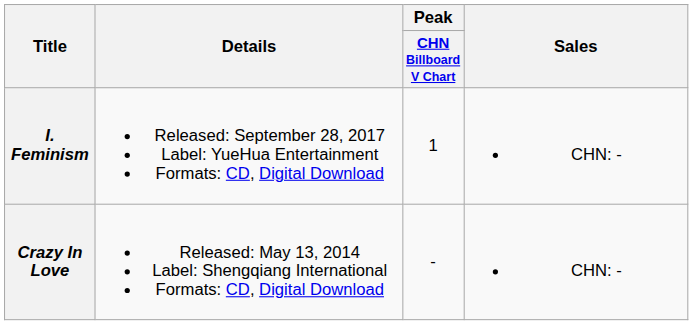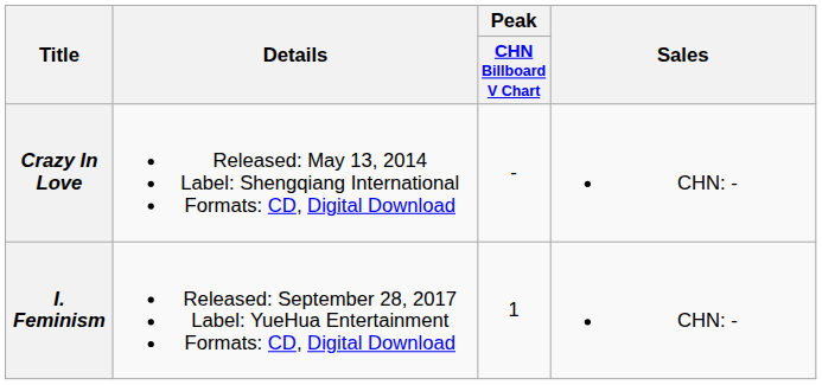 <table class="wikitable plainrowheaders" style="text-align:center;">
 <tr>
 <th scope="col" rowspan="2" style="width:5em;">Title</th>
 <th scope="col" rowspan="2" style="width:18em;">Details</th>
 <th scope="col">Peak</th>
 <th scope="col" rowspan="2" style="width:13em;">Sales</th>
 </tr>
 <tr>
 <th scope="col" style="width:2.5em;font-size:90%;"><a href='#'>CHN<br><small>Billboard <br> V Chart</small></a><br></th>
 </tr>
 <tr>
+<th scope="row"><em>Crazy In Love</em></th>
+<td><br><ul><li>Released: May 13, 2014</li><li>Label: Shengqiang International</li><li>Formats: <a href='#'>CD</a>, <a href='#'>Digital Download</a></li></ul></td>
+<td>-</td>
+<td><br><ul><li>CHN: -</li></ul></td>
+</tr>
+<tr>
 <th scope="row"><em>I. Feminism</em></th>
 <td><br><ul><li>Released: September 28, 2017</li><li>Label: YueHua Entertainment</li><li>Formats: <a href='#'>CD</a>, <a href='#'>Digital Download</a></li></ul></td>
 <td>1</td>
 <td><br><ul><li>CHN: -</li></ul></td>
 </tr>
-<tr>
-<th scope="row"><em>Crazy In Love</em></th>
-<td><br><ul><li>Released: May 13, 2014</li><li>Label: Shengqiang International</li><li>Formats: <a href='#'>CD</a>, <a href='#'>Digital Download</a></li></ul></td>
-<td>-</td>
-<td><br><ul><li>CHN: -</li></ul></td>
-</tr>
 </table>
